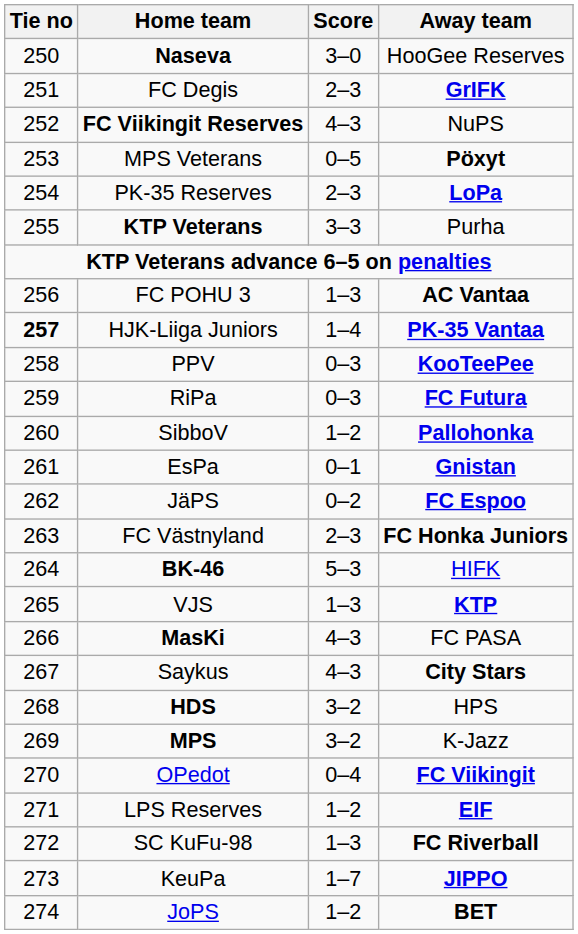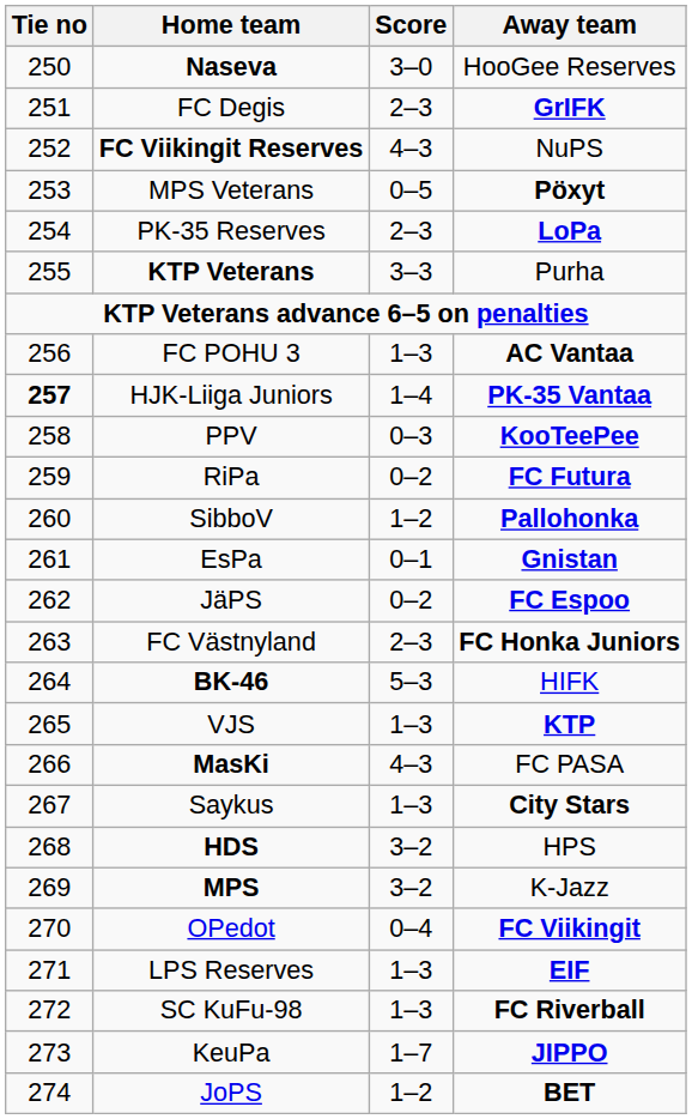 <table class="wikitable" style="text-align: center">
 <tr>
 <th>Tie no</th>
 <th>Home team</th>
 <th>Score</th>
 <th>Away team</th>
 </tr>
 <tr>
 <td>250</td>
 <td><strong>Naseva</strong></td>
 <td>3–0</td>
 <td>HooGee Reserves</td>
 </tr>
 <tr>
 <td>251</td>
 <td>FC Degis</td>
 <td>2–3</td>
 <td><strong><a href='#'>GrIFK</a></strong></td>
 </tr>
 <tr>
 <td>252</td>
 <td><strong>FC Viikingit Reserves</strong></td>
 <td>4–3</td>
 <td>NuPS</td>
 </tr>
 <tr>
 <td>253</td>
 <td>MPS Veterans</td>
 <td>0–5</td>
 <td><strong>Pöxyt</strong></td>
 </tr>
 <tr>
 <td>254</td>
 <td>PK-35 Reserves</td>
 <td>2–3</td>
 <td><strong><a href='#'>LoPa</a></strong></td>
 </tr>
 <tr>
 <td>255</td>
 <td><strong>KTP Veterans</strong></td>
 <td>3–3</td>
 <td>Purha</td>
 </tr>
 <tr>
 <td colspan=4><strong>KTP Veterans advance 6–5 on <a href='#'>penalties</a></strong></td>
 </tr>
 <tr>
 <td>256</td>
 <td>FC POHU 3</td>
 <td>1–3</td>
 <td><strong>AC Vantaa</strong></td>
 </tr>
 <tr>
 <td><strong>257</strong></td>
 <td>HJK-Liiga Juniors</td>
 <td>1–4</td>
 <td><strong><a href='#'>PK-35 Vantaa</a></strong></td>
 </tr>
 <tr>
 <td>258</td>
 <td>PPV</td>
 <td>0–3</td>
 <td><strong><a href='#'>KooTeePee</a></strong></td>
 </tr>
 <tr>
 <td>259</td>
 <td>RiPa</td>
-<td>0–3</td>
+<td>0–2</td>
 <td><strong><a href='#'>FC Futura</a></strong></td>
 </tr>
 <tr>
 <td>260</td>
 <td>SibboV</td>
 <td>1–2 </td>
 <td><strong><a href='#'>Pallohonka</a></strong></td>
 </tr>
 <tr>
 <td>261</td>
 <td>EsPa</td>
 <td>0–1</td>
 <td><strong><a href='#'>Gnistan</a></strong></td>
 </tr>
 <tr>
 <td>262</td>
 <td>JäPS</td>
 <td>0–2</td>
 <td><strong><a href='#'>FC Espoo</a></strong></td>
 </tr>
 <tr>
 <td>263</td>
 <td>FC Västnyland</td>
 <td>2–3</td>
 <td><strong>FC Honka Juniors</strong></td>
 </tr>
 <tr>
 <td>264</td>
 <td><strong>BK-46</strong></td>
 <td>5–3</td>
 <td><a href='#'>HIFK</a></td>
 </tr>
 <tr>
 <td>265</td>
 <td>VJS</td>
 <td>1–3</td>
 <td><strong><a href='#'>KTP</a></strong></td>
 </tr>
 <tr>
 <td>266</td>
 <td><strong>MasKi</strong></td>
 <td>4–3 </td>
 <td>FC PASA</td>
 </tr>
 <tr>
 <td>267</td>
 <td>Saykus</td>
-<td>4–3 </td>
+<td>1–3</td>
 <td><strong>City Stars</strong></td>
 </tr>
 <tr>
 <td>268</td>
 <td><strong>HDS</strong></td>
 <td>3–2 </td>
 <td>HPS</td>
 </tr>
 <tr>
 <td>269</td>
 <td><strong>MPS</strong></td>
 <td>3–2</td>
 <td>K-Jazz</td>
 </tr>
 <tr>
 <td>270</td>
 <td><a href='#'>OPedot</a></td>
 <td>0–4</td>
 <td><strong><a href='#'>FC Viikingit</a></strong></td>
 </tr>
 <tr>
 <td>271</td>
 <td>LPS Reserves</td>
-<td>1–2</td>
+<td>1–3</td>
 <td><strong><a href='#'>EIF</a></strong></td>
 </tr>
 <tr>
 <td>272</td>
 <td>SC KuFu-98</td>
 <td>1–3</td>
 <td><strong>FC Riverball</strong></td>
 </tr>
 <tr>
 <td>273</td>
 <td>KeuPa</td>
 <td>1–7</td>
 <td><strong><a href='#'>JIPPO</a></strong></td>
 </tr>
 <tr>
 <td>274</td>
 <td><a href='#'>JoPS</a></td>
 <td>1–2</td>
 <td><strong>BET</strong></td>
 </tr>
 </table>
